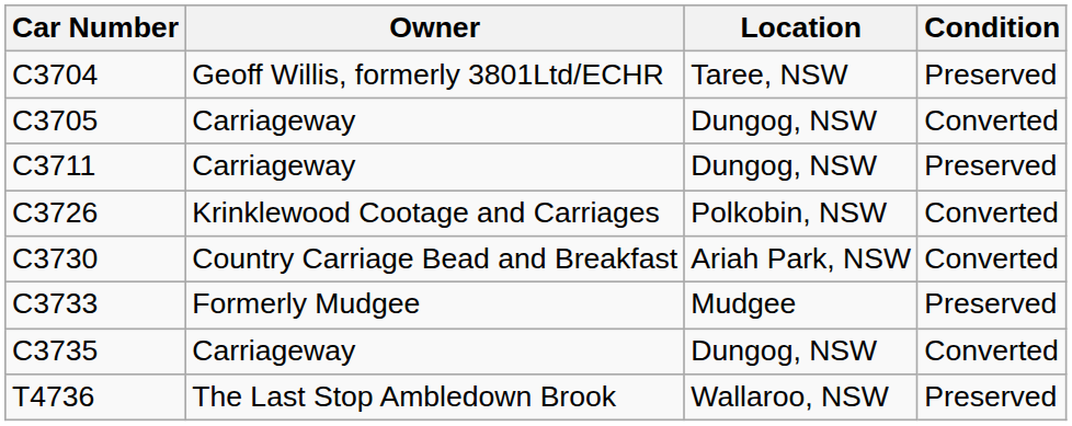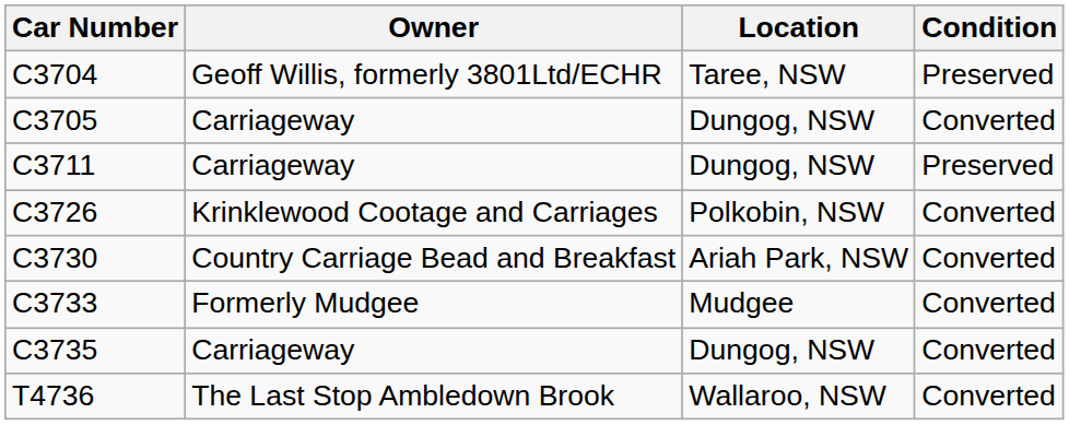 <table class="wikitable">
 <tr>
 <th>Car Number</th>
 <th>Owner</th>
 <th>Location</th>
 <th>Condition</th>
 </tr>
 <tr>
 <td>C3704</td>
 <td>Geoff Willis, formerly 3801Ltd/ECHR</td>
 <td>Taree, NSW</td>
 <td>Preserved</td>
 </tr>
 <tr>
 <td>C3705</td>
 <td>Carriageway</td>
 <td>Dungog, NSW</td>
 <td>Converted</td>
 </tr>
 <tr>
 <td>C3711</td>
 <td>Carriageway</td>
 <td>Dungog, NSW</td>
 <td>Preserved</td>
 </tr>
 <tr>
 <td>C3726</td>
 <td>Krinklewood Cootage and Carriages</td>
 <td>Polkobin, NSW</td>
 <td>Converted</td>
 </tr>
 <tr>
 <td>C3730</td>
 <td>Country Carriage Bead and Breakfast</td>
 <td>Ariah Park, NSW</td>
 <td>Converted</td>
 </tr>
 <tr>
 <td>C3733</td>
 <td>Formerly Mudgee</td>
 <td>Mudgee</td>
-<td>Preserved</td>
+<td>Converted</td>
 </tr>
 <tr>
 <td>C3735</td>
 <td>Carriageway</td>
 <td>Dungog, NSW</td>
 <td>Converted</td>
 </tr>
 <tr>
 <td>T4736</td>
 <td>The Last Stop Ambledown Brook</td>
 <td>Wallaroo, NSW</td>
-<td>Preserved</td>
+<td>Converted</td>
 </tr>
 </table>
